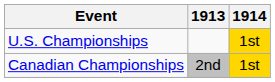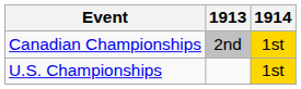 <table class="wikitable">
 <tr>
 <th>Event</th>
 <th>1913</th>
 <th>1914</th>
 </tr>
 <tr>
+<td><a href='#'>Canadian Championships</a></td>
+<td align="center" bgcolor="silver">2nd</td>
+<td align="center" bgcolor="gold">1st</td>
+</tr>
+<tr>
 <td><a href='#'>U.S. Championships</a></td>
 <td></td>
 <td align="center" bgcolor="gold">1st</td>
 </tr>
 <tr>
-<td><a href='#'>Canadian Championships</a></td>
-<td align="center" bgcolor="silver">2nd</td>
-<td align="center" bgcolor="gold">1st</td>
-</tr>
-<tr>
 </tr>
 </table>
